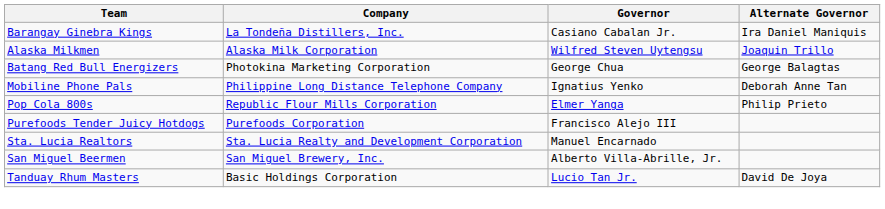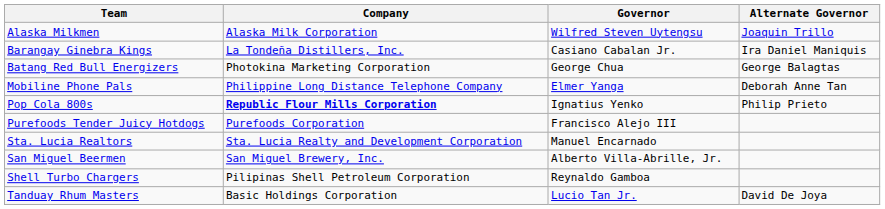 <table class="wikitable sortable" style="font-size:85%; width:70%">
 <tr>
 <th>Team</th>
 <th>Company</th>
 <th>Governor</th>
 <th>Alternate Governor</th>
 </tr>
 <tr>
+<td><a href='#'>Alaska Milkmen</a></td>
+<td><a href='#'>Alaska Milk Corporation</a></td>
+<td><a href='#'>Wilfred Steven Uytengsu</a></td>
+<td><a href='#'>Joaquin Trillo</a></td>
+</tr>
+<tr>
 <td><a href='#'>Barangay Ginebra Kings</a></td>
 <td><a href='#'>La Tondeña Distillers, Inc.</a></td>
 <td>Casiano Cabalan Jr.</td>
 <td>Ira Daniel Maniquis</td>
-</tr>
-<tr>
-<td><a href='#'>Alaska Milkmen</a></td>
-<td><a href='#'>Alaska Milk Corporation</a></td>
-<td><a href='#'>Wilfred Steven Uytengsu</a></td>
-<td><a href='#'>Joaquin Trillo</a></td>
 </tr>
 <tr>
 <td><a href='#'>Batang Red Bull Energizers</a></td>
 <td>Photokina Marketing Corporation</td>
 <td>George Chua</td>
 <td>George Balagtas</td>
 </tr>
 <tr>
 <td><a href='#'>Mobiline Phone Pals</a></td>
 <td><a href='#'>Philippine Long Distance Telephone Company</a></td>
-<td>Ignatius Yenko</td>
+<td><a href='#'>Elmer Yanga</a></td>
 <td>Deborah Anne Tan</td>
 </tr>
 <tr>
 <td><a href='#'>Pop Cola 800s</a></td>
-<td><a href='#'>Republic Flour Mills Corporation</a></td>
-<td><a href='#'>Elmer Yanga</a></td>
+<td><strong><a href='#'>Republic Flour Mills Corporation</a></strong></td>
+<td>Ignatius Yenko</td>
 <td>Philip Prieto</td>
 </tr>
 <tr>
 <td><a href='#'>Purefoods Tender Juicy Hotdogs</a></td>
 <td><a href='#'>Purefoods Corporation</a></td>
 <td>Francisco Alejo III</td>
 <td></td>
 </tr>
 <tr>
 <td><a href='#'>Sta. Lucia Realtors</a></td>
 <td><a href='#'>Sta. Lucia Realty and Development Corporation</a></td>
 <td>Manuel Encarnado</td>
 <td></td>
 </tr>
 <tr>
 <td><a href='#'>San Miguel Beermen</a></td>
 <td><a href='#'>San Miguel Brewery, Inc.</a></td>
 <td>Alberto Villa-Abrille, Jr.</td>
 <td></td>
 </tr>
 <tr>
+<td><a href='#'>Shell Turbo Chargers</a></td>
+<td>Pilipinas Shell Petroleum Corporation</td>
+<td>Reynaldo Gamboa</td>
+<td></td>
+</tr>
+<tr>
 <td><a href='#'>Tanduay Rhum Masters</a></td>
 <td>Basic Holdings Corporation</td>
 <td><a href='#'>Lucio Tan Jr.</a></td>
 <td>David De Joya</td>
 </tr>
 </table>
